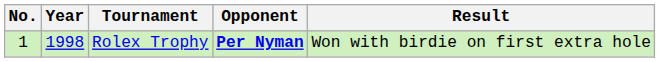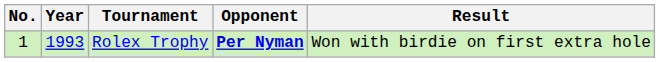 <table class="wikitable" style="font-size:95%;">
 <tr>
 <th>No.</th>
 <th>Year</th>
 <th>Tournament</th>
 <th>Opponent</th>
 <th>Result</th>
 </tr>
 <tr style="background:#D0F0C0;">
 <td align=center>1</td>
-<td><a href='#'>1998</a></td>
+<td><a href='#'>1993</a></td>
 <td><a href='#'>Rolex Trophy</a></td>
 <td><strong> <a href='#'>Per Nyman</a></strong></td>
 <td>Won with birdie on first extra hole</td>
 </tr>
 </table>
